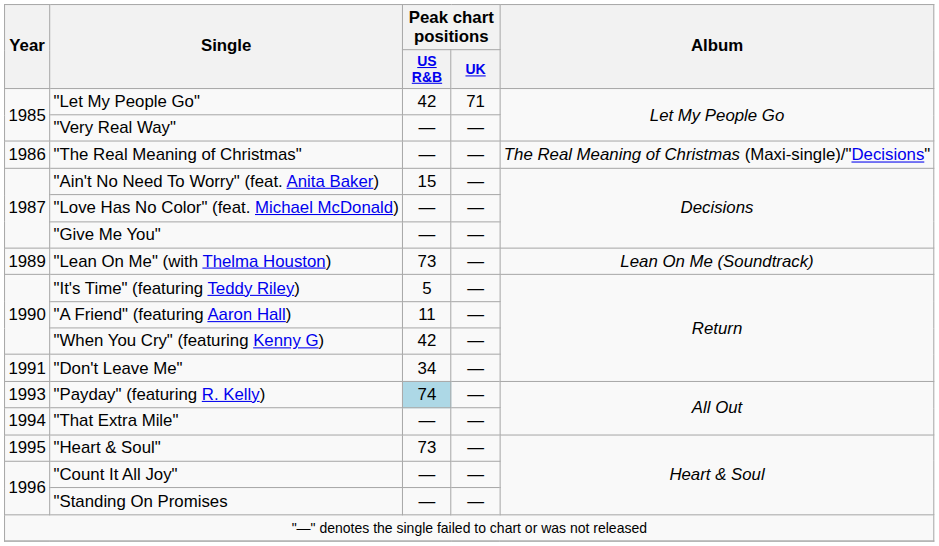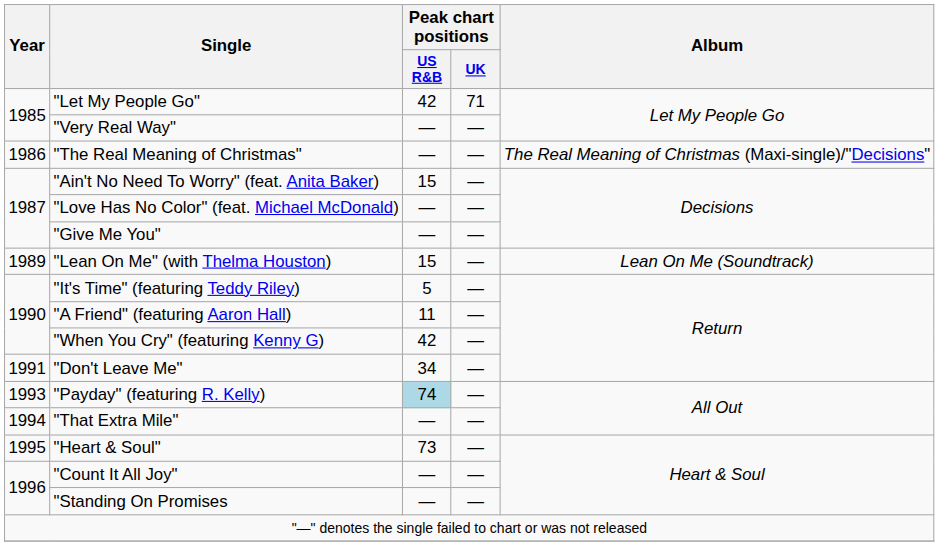 <table class="wikitable" style="text-align:center;">
 <tr>
 <th rowspan="2">Year</th>
 <th rowspan="2">Single</th>
 <th colspan="2">Peak chart positions</th>
 <th rowspan="2">Album</th>
 </tr>
 <tr style="font-size:smaller;">
 <th style="width:40px;"><a href='#'>US<br>R&B</a></th>
 <th style="width:40px;"><a href='#'>UK</a></th>
 </tr>
 <tr>
 <td rowspan="2">1985</td>
 <td style="text-align:left;">"Let My People Go"</td>
 <td>42</td>
 <td>71</td>
 <td style="text-align:center;" rowspan="2"><em>Let My People Go</em></td>
 </tr>
 <tr>
 <td style="text-align:left;">"Very Real Way"</td>
 <td>—</td>
 <td>—</td>
 </tr>
 <tr>
 <td>1986</td>
 <td style="text-align:left;">"The Real Meaning of Christmas"</td>
 <td>—</td>
 <td>—</td>
 <td style="text-align:center;"><em>The Real Meaning of Christmas</em> (Maxi-single)/"<a href='#'>Decisions</a>"</td>
 </tr>
 <tr>
 <td rowspan="3">1987</td>
 <td style="text-align:left;">"Ain't No Need To Worry" (feat. <a href='#'>Anita Baker</a>)</td>
 <td>15</td>
 <td>—</td>
 <td style="text-align:center;" rowspan="3"><em>Decisions</em></td>
 </tr>
 <tr>
 <td style="text-align:left;">"Love Has No Color" (feat. <a href='#'>Michael McDonald</a>)</td>
 <td>—</td>
 <td>—</td>
 </tr>
 <tr>
 <td style="text-align:left;">"Give Me You"</td>
 <td>—</td>
 <td>—</td>
 </tr>
 <tr>
 <td>1989</td>
 <td style="text-align:left;">"Lean On Me" (with <a href='#'>Thelma Houston</a>)</td>
-<td>73</td>
+<td>15</td>
 <td>—</td>
 <td style="text-align:center;"><em>Lean On Me (Soundtrack)</em></td>
 </tr>
 <tr>
 <td rowspan="3">1990</td>
 <td style="text-align:left;">"It's Time" (featuring <a href='#'>Teddy Riley</a>)</td>
 <td>5</td>
 <td>—</td>
 <td style="text-align:center;" rowspan="4"><em>Return</em></td>
 </tr>
 <tr>
 <td style="text-align:left;">"A Friend" (featuring <a href='#'>Aaron Hall</a>)</td>
 <td>11</td>
 <td>—</td>
 </tr>
 <tr>
 <td style="text-align:left;">"When You Cry" (featuring <a href='#'>Kenny G</a>)</td>
 <td>42</td>
 <td>—</td>
 </tr>
 <tr>
 <td>1991</td>
 <td style="text-align:left;">"Don't Leave Me"</td>
 <td>34</td>
 <td>—</td>
 </tr>
 <tr>
 <td>1993</td>
 <td style="text-align:left;">"Payday" (featuring <a href='#'>R. Kelly</a>)</td>
 <td style="background: lightblue;">74</td>
 <td>—</td>
 <td style="text-align:center;" rowspan="2"><em>All Out</em></td>
 </tr>
 <tr>
 <td>1994</td>
 <td style="text-align:left;">"That Extra Mile"</td>
 <td>—</td>
 <td>—</td>
 </tr>
 <tr>
 <td>1995</td>
 <td style="text-align:left;">"Heart & Soul"</td>
 <td>73</td>
 <td>—</td>
 <td style="text-align:center;" rowspan="3"><em>Heart & Soul</em></td>
 </tr>
 <tr>
 <td rowspan="2">1996</td>
 <td style="text-align:left;">"Count It All Joy"</td>
 <td>—</td>
 <td>—</td>
 </tr>
 <tr>
 <td style="text-align:left;">"Standing On Promises</td>
 <td>—</td>
 <td>—</td>
 </tr>
 <tr>
 <td style="text-align:center;" colspan="6"><small>"—" denotes the single failed to chart or was not released</small></td>
 </tr>
 <tr>
 </tr>
 </table>
